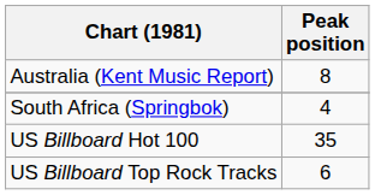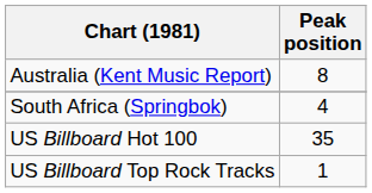 <table class="wikitable sortable">
 <tr>
 <th scope="col">Chart (1981)</th>
 <th scope="col">Peak<br>position</th>
 </tr>
 <tr>
 <td>Australia (<a href='#'>Kent Music Report</a>)</td>
 <td align="center">8</td>
 </tr>
 <tr>
 </tr>
 <tr>
 </tr>
 <tr>
 <td>South Africa (<a href='#'>Springbok</a>)</td>
 <td align="center">4</td>
 </tr>
 <tr>
 <td>US <em>Billboard</em> Hot 100</td>
 <td align="center">35</td>
 </tr>
 <tr>
 <td>US <em>Billboard</em> Top Rock Tracks</td>
-<td align="center">6</td>
+<td align="center">1</td>
 </tr>
 </table>
